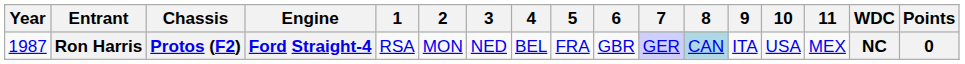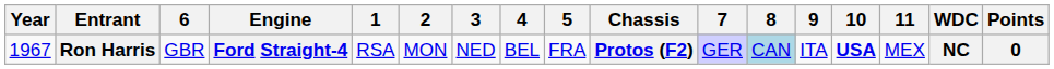 <table class="wikitable" style="text-align:center; font-size:90%">
 <tr>
 <th>Year</th>
 <th>Entrant</th>
-<th>Chassis</th>
+<th>6</th>
 <th>Engine</th>
 <th>1</th>
 <th>2</th>
 <th>3</th>
 <th>4</th>
 <th>5</th>
-<th>6</th>
+<th>Chassis</th>
 <th>7</th>
 <th>8</th>
 <th>9</th>
 <th>10</th>
 <th>11</th>
 <th>WDC</th>
 <th>Points</th>
 </tr>
 <tr>
-<td><a href='#'>1987</a></td>
+<td><a href='#'>1967</a></td>
 <th>Ron Harris</th>
-<th><a href='#'>Protos</a> (<a href='#'>F2</a>)</th>
+<td><a href='#'>GBR</a></td>
 <th><a href='#'>Ford</a> <a href='#'>Straight-4</a></th>
 <td><a href='#'>RSA</a></td>
 <td><a href='#'>MON</a></td>
 <td><a href='#'>NED</a></td>
 <td><a href='#'>BEL</a></td>
 <td><a href='#'>FRA</a></td>
-<td><a href='#'>GBR</a></td>
+<th><a href='#'>Protos</a> (<a href='#'>F2</a>)</th>
 <td style="background:#cfcfff;"><a href='#'>GER</a><br></td>
 <td style="background: lightblue;"><a href='#'>CAN</a></td>
 <td><a href='#'>ITA</a></td>
-<td><a href='#'>USA</a></td>
+<td><strong><a href='#'>USA</a></strong></td>
 <td><a href='#'>MEX</a></td>
 <th>NC</th>
 <th>0</th>
 </tr>
 </table>
